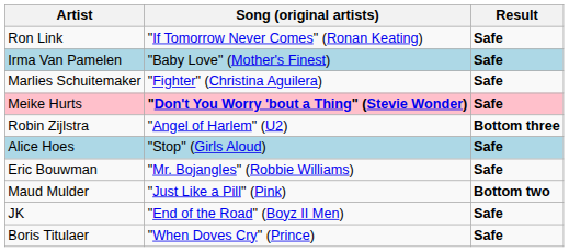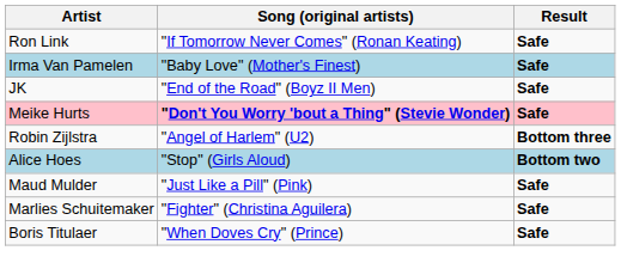 <table class=wikitable>
 <tr>
 <th>Artist</th>
 <th>Song (original artists)</th>
 <th>Result</th>
 </tr>
 <tr>
 <td>Ron Link</td>
 <td>"<a href='#'>If Tomorrow Never Comes</a>" (<a href='#'>Ronan Keating</a>)</td>
 <td><strong>Safe</strong></td>
 </tr>
 <tr style="background:lightblue;">
 <td>Irma Van Pamelen</td>
 <td>"Baby Love" (<a href='#'>Mother's Finest</a>)</td>
 <td><strong>Safe</strong></td>
 </tr>
 <tr>
-<td>Marlies Schuitemaker</td>
-<td>"<a href='#'>Fighter</a>" (<a href='#'>Christina Aguilera</a>)</td>
+<td>JK</td>
+<td>"<a href='#'>End of the Road</a>" (<a href='#'>Boyz II Men</a>)</td>
 <td><strong>Safe</strong></td>
 </tr>
 <tr style="background:pink;">
 <td>Meike Hurts</td>
 <td><strong>"<a href='#'>Don't You Worry 'bout a Thing</a>" (<a href='#'>Stevie Wonder</a>)</strong></td>
 <td><strong>Safe</strong></td>
 </tr>
 <tr>
 <td>Robin Zijlstra</td>
 <td>"<a href='#'>Angel of Harlem</a>" (<a href='#'>U2</a>)</td>
 <td><strong>Bottom three</strong></td>
 </tr>
 <tr style="background:lightblue;">
 <td>Alice Hoes</td>
 <td>"Stop" (<a href='#'>Girls Aloud</a>)</td>
-<td><strong>Safe</strong></td>
-</tr>
-<tr>
-<td>Eric Bouwman</td>
-<td>"<a href='#'>Mr. Bojangles</a>" (<a href='#'>Robbie Williams</a>)</td>
-<td><strong>Safe</strong></td>
+<td><strong>Bottom two</strong></td>
 </tr>
 <tr>
 <td>Maud Mulder</td>
 <td>"<a href='#'>Just Like a Pill</a>" (<a href='#'>Pink</a>)</td>
-<td><strong>Bottom two</strong></td>
+<td><strong>Safe</strong></td>
 </tr>
 <tr>
-<td>JK</td>
-<td>"<a href='#'>End of the Road</a>" (<a href='#'>Boyz II Men</a>)</td>
+<td>Marlies Schuitemaker</td>
+<td>"<a href='#'>Fighter</a>" (<a href='#'>Christina Aguilera</a>)</td>
 <td><strong>Safe</strong></td>
 </tr>
 <tr>
 <td>Boris Titulaer</td>
 <td>"<a href='#'>When Doves Cry</a>" (<a href='#'>Prince</a>)</td>
 <td><strong>Safe</strong></td>
 </tr>
 </table>
